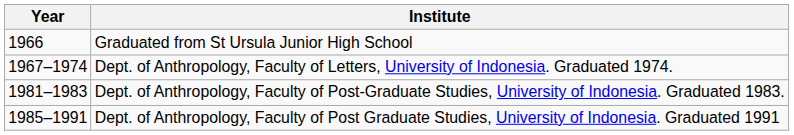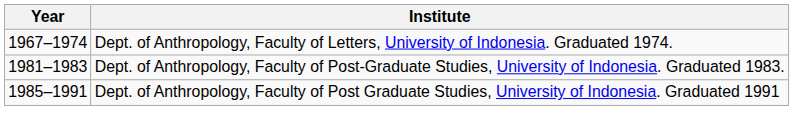 <table class="wikitable">
 <tr>
 <th>Year</th>
 <th>Institute</th>
-</tr>
-<tr>
-<td>1966</td>
-<td>Graduated from St Ursula Junior High School</td>
 </tr>
 <tr>
 <td>1967–1974</td>
 <td>Dept. of Anthropology, Faculty of Letters, <a href='#'>University of Indonesia</a>. Graduated 1974.</td>
 </tr>
 <tr>
 <td>1981–1983</td>
 <td>Dept. of Anthropology, Faculty of Post-Graduate Studies, <a href='#'>University of Indonesia</a>. Graduated 1983.</td>
 </tr>
 <tr>
 <td>1985–1991</td>
 <td>Dept. of Anthropology, Faculty of Post Graduate Studies, <a href='#'>University of Indonesia</a>. Graduated 1991</td>
 </tr>
 </table>
